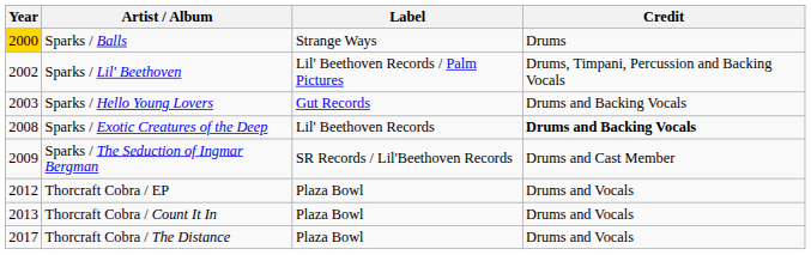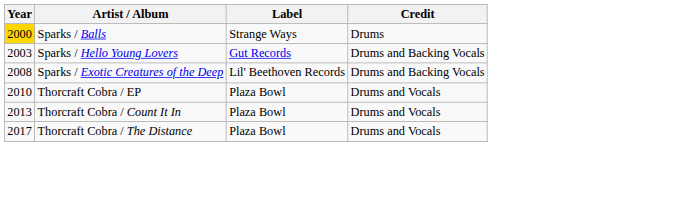 <table class="wikitable" border="1">
 <tr>
 <th>Year</th>
 <th>Artist / Album</th>
 <th>Label</th>
 <th>Credit</th>
 </tr>
 <tr>
 <td style="background: gold;">2000</td>
 <td>Sparks / <em><a href='#'>Balls</a></em></td>
 <td>Strange Ways</td>
 <td>Drums</td>
 </tr>
 <tr>
-<td>2002</td>
-<td>Sparks / <em><a href='#'>Lil' Beethoven</a></em></td>
-<td>Lil' Beethoven Records / <a href='#'>Palm Pictures</a></td>
-<td>Drums, Timpani, Percussion and Backing Vocals</td>
-</tr>
-<tr>
 <td>2003</td>
 <td>Sparks / <em><a href='#'>Hello Young Lovers</a></em></td>
 <td><a href='#'>Gut Records</a></td>
 <td>Drums and Backing Vocals</td>
 </tr>
 <tr>
 <td>2008</td>
 <td>Sparks / <em><a href='#'>Exotic Creatures of the Deep</a></em></td>
 <td>Lil' Beethoven Records</td>
-<td><strong>Drums and Backing Vocals</strong></td>
+<td>Drums and Backing Vocals</td>
 </tr>
 <tr>
-<td>2009</td>
-<td>Sparks / <em><a href='#'>The Seduction of Ingmar Bergman</a></em></td>
-<td>SR Records / Lil'Beethoven Records</td>
-<td>Drums and Cast Member</td>
-</tr>
-<tr>
-<td>2012</td>
+<td>2010</td>
 <td>Thorcraft Cobra / EP</td>
 <td>Plaza Bowl</td>
 <td>Drums and Vocals</td>
 </tr>
 <tr>
 <td>2013</td>
 <td>Thorcraft Cobra / <em>Count It In</em></td>
 <td>Plaza Bowl</td>
 <td>Drums and Vocals</td>
 </tr>
 <tr>
 <td>2017</td>
 <td>Thorcraft Cobra / <em>The Distance</em></td>
 <td>Plaza Bowl</td>
 <td>Drums and Vocals</td>
 </tr>
 </table>
